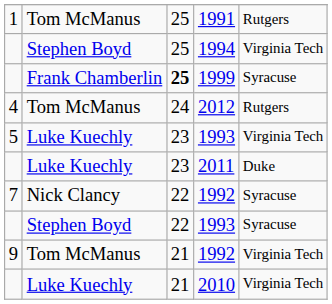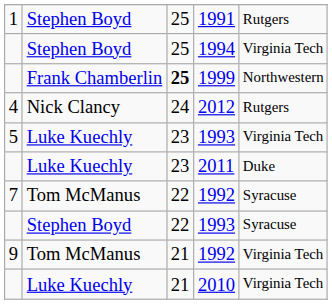 <table class="wikitable">
 <tr>
 </tr>
 <tr>
 <td>1</td>
-<td>Tom McManus</td>
+<td><a href='#'>Stephen Boyd</a></td>
 <td>25</td>
 <td><a href='#'>1991</a></td>
 <td style="font-size:80%;">Rutgers</td>
 </tr>
 <tr>
 <td></td>
 <td><a href='#'>Stephen Boyd</a></td>
 <td>25</td>
 <td><a href='#'>1994</a></td>
 <td style="font-size:80%;">Virginia Tech</td>
 </tr>
 <tr>
 <td></td>
 <td><a href='#'>Frank Chamberlin</a></td>
 <td><strong>25</strong></td>
 <td><a href='#'>1999</a></td>
-<td style="font-size:80%;">Syracuse</td>
+<td style="font-size:80%;">Northwestern</td>
 </tr>
 <tr>
 <td>4</td>
-<td>Tom McManus</td>
+<td>Nick Clancy</td>
 <td>24</td>
 <td><a href='#'>2012</a></td>
 <td style="font-size:80%;">Rutgers</td>
 </tr>
 <tr>
 <td>5</td>
 <td><a href='#'>Luke Kuechly</a></td>
 <td>23</td>
 <td><a href='#'>1993</a></td>
 <td style="font-size:80%;">Virginia Tech</td>
 </tr>
 <tr>
 <td></td>
 <td><a href='#'>Luke Kuechly</a></td>
 <td>23</td>
 <td><a href='#'>2011</a></td>
 <td style="font-size:80%;">Duke</td>
 </tr>
 <tr>
 <td>7</td>
-<td>Nick Clancy</td>
+<td>Tom McManus</td>
 <td>22</td>
 <td><a href='#'>1992</a></td>
 <td style="font-size:80%;">Syracuse</td>
 </tr>
 <tr>
 <td></td>
 <td><a href='#'>Stephen Boyd</a></td>
 <td>22</td>
 <td><a href='#'>1993</a></td>
 <td style="font-size:80%;">Syracuse</td>
 </tr>
 <tr>
 <td>9</td>
 <td>Tom McManus</td>
 <td>21</td>
 <td><a href='#'>1992</a></td>
 <td style="font-size:80%;">Virginia Tech</td>
 </tr>
 <tr>
 <td></td>
 <td><a href='#'>Luke Kuechly</a></td>
 <td>21</td>
 <td><a href='#'>2010</a></td>
 <td style="font-size:80%;">Virginia Tech</td>
 </tr>
 </table>
